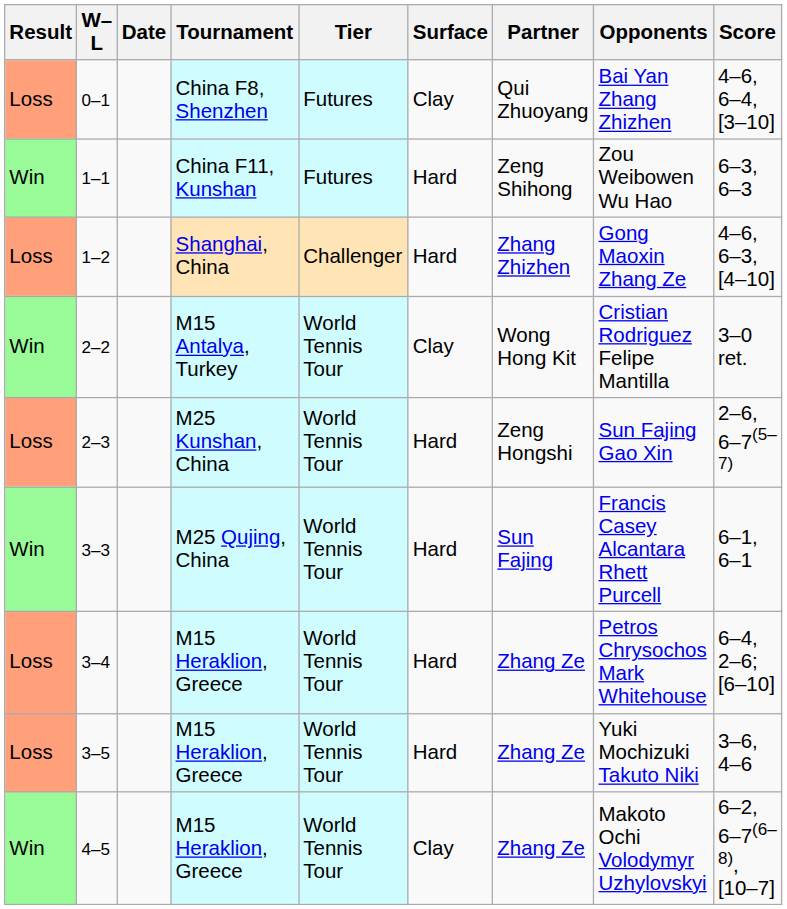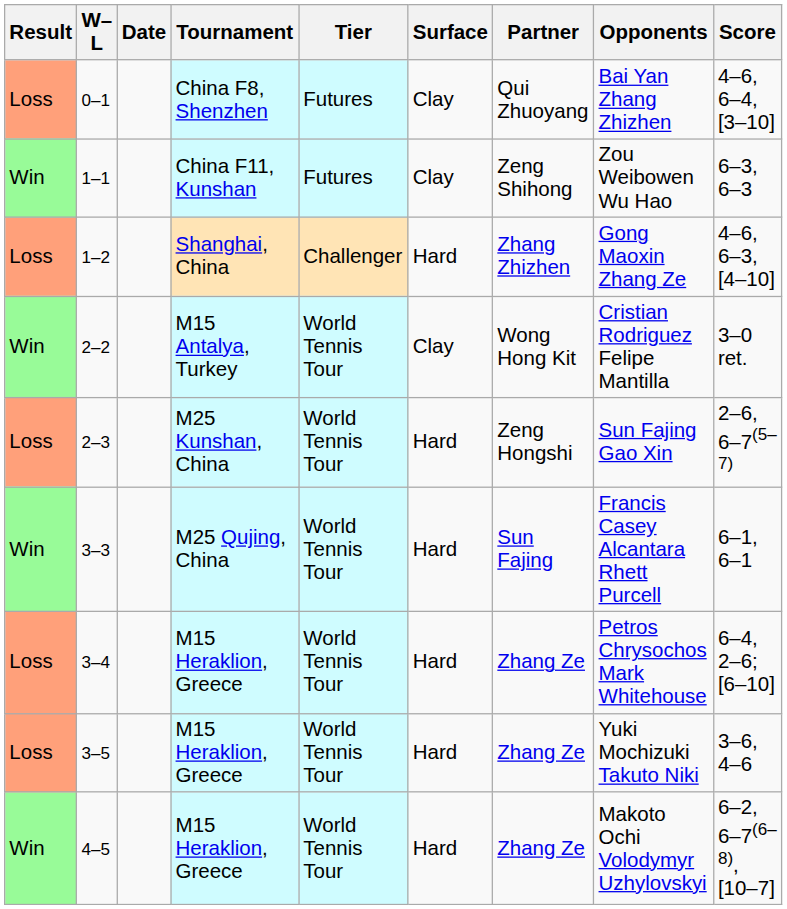 <table class="sortable wikitable">
 <tr>
 <th>Result</th>
 <th class="unsortable">W–L</th>
 <th>Date</th>
 <th>Tournament</th>
 <th>Tier</th>
 <th>Surface</th>
 <th>Partner</th>
 <th>Opponents</th>
 <th class="unsortable">Score</th>
 </tr>
 <tr>
 <td bgcolor=FFA07A>Loss</td>
 <td><small>0–1</small></td>
 <td></td>
 <td style="background:#cffcff;">China F8, <a href='#'>Shenzhen</a></td>
 <td style="background:#cffcff;">Futures</td>
 <td>Clay</td>
 <td> Qui Zhuoyang</td>
 <td> <a href='#'>Bai Yan</a> <br>  <a href='#'>Zhang Zhizhen</a></td>
 <td>4–6, 6–4, [3–10]</td>
 </tr>
 <tr>
 <td bgcolor=98FB98>Win</td>
 <td><small>1–1</small></td>
 <td></td>
 <td style="background:#cffcff;">China F11, <a href='#'>Kunshan</a></td>
 <td style="background:#cffcff;">Futures</td>
-<td>Hard</td>
+<td>Clay</td>
 <td> Zeng Shihong</td>
 <td> Zou Weibowen <br>  Wu Hao</td>
 <td>6–3, 6–3</td>
 </tr>
 <tr>
 <td bgcolor=FFA07A>Loss</td>
 <td><small>1–2</small></td>
 <td></td>
 <td style=background:moccasin><a href='#'>Shanghai</a>, China</td>
 <td style=background:moccasin>Challenger</td>
 <td>Hard</td>
 <td> <a href='#'>Zhang Zhizhen</a></td>
 <td> <a href='#'>Gong Maoxin</a> <br>  <a href='#'>Zhang Ze</a></td>
 <td>4–6, 6–3, [4–10]</td>
 </tr>
 <tr>
 <td bgcolor=98FB98>Win</td>
 <td><small>2–2</small></td>
 <td></td>
 <td style="background:#cffcff;">M15 <a href='#'>Antalya</a>, Turkey</td>
 <td style="background:#cffcff;">World Tennis Tour</td>
 <td>Clay</td>
 <td> Wong Hong Kit</td>
 <td> <a href='#'>Cristian Rodriguez</a> <br>  Felipe Mantilla</td>
 <td>3–0 ret.</td>
 </tr>
 <tr>
 <td bgcolor=FFA07A>Loss</td>
 <td><small>2–3</small></td>
 <td></td>
 <td style="background:#cffcff;">M25 <a href='#'>Kunshan</a>, China</td>
 <td style="background:#cffcff;">World Tennis Tour</td>
 <td>Hard</td>
 <td> Zeng Hongshi</td>
 <td> <a href='#'>Sun Fajing</a> <br>  <a href='#'>Gao Xin</a></td>
 <td>2–6, 6–7<sup>(5–7)</sup></td>
 </tr>
 <tr>
 <td bgcolor=98FB98>Win</td>
 <td><small>3–3</small></td>
 <td></td>
 <td style="background:#cffcff;">M25 <a href='#'>Qujing</a>, China</td>
 <td style="background:#cffcff;">World Tennis Tour</td>
 <td>Hard</td>
 <td> <a href='#'>Sun Fajing</a></td>
 <td> <a href='#'>Francis Casey Alcantara</a> <br>  <a href='#'>Rhett Purcell</a></td>
 <td>6–1, 6–1</td>
 </tr>
 <tr>
 <td bgcolor=FFA07A>Loss</td>
 <td><small>3–4</small></td>
 <td></td>
 <td style="background:#cffcff;">M15 <a href='#'>Heraklion</a>, Greece</td>
 <td style="background:#cffcff;">World Tennis Tour</td>
 <td>Hard</td>
 <td> <a href='#'>Zhang Ze</a></td>
 <td> <a href='#'>Petros Chrysochos</a> <br>  <a href='#'>Mark Whitehouse</a></td>
 <td>6–4, 2–6; [6–10]</td>
 </tr>
 <tr>
 <td bgcolor=FFA07A>Loss</td>
 <td><small>3–5</small></td>
 <td></td>
 <td style="background:#cffcff;">M15 <a href='#'>Heraklion</a>, Greece</td>
 <td style="background:#cffcff;">World Tennis Tour</td>
 <td>Hard</td>
 <td> <a href='#'>Zhang Ze</a></td>
 <td> Yuki Mochizuki <br>  <a href='#'>Takuto Niki</a></td>
 <td>3–6, 4–6</td>
 </tr>
 <tr>
 <td bgcolor=98FB98>Win</td>
 <td><small>4–5</small></td>
 <td></td>
 <td style="background:#cffcff;">M15 <a href='#'>Heraklion</a>, Greece</td>
 <td style="background:#cffcff;">World Tennis Tour</td>
-<td>Clay</td>
+<td>Hard</td>
 <td> <a href='#'>Zhang Ze</a></td>
 <td> Makoto Ochi <br>  <a href='#'>Volodymyr Uzhylovskyi</a></td>
 <td>6–2, 6–7<sup>(6–8)</sup>, [10–7]</td>
 </tr>
 </table>
